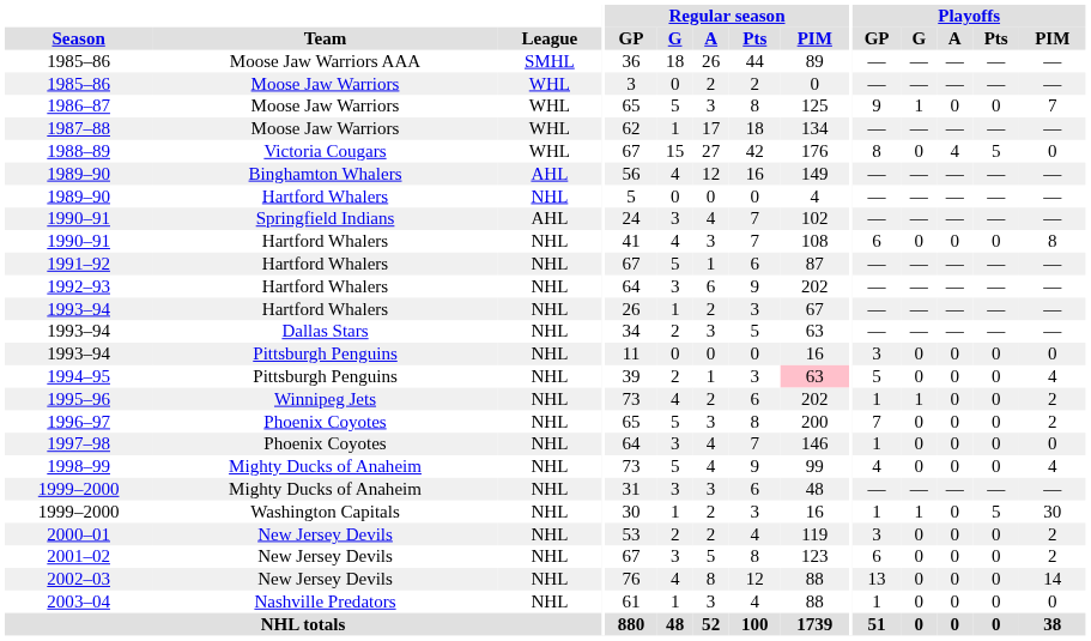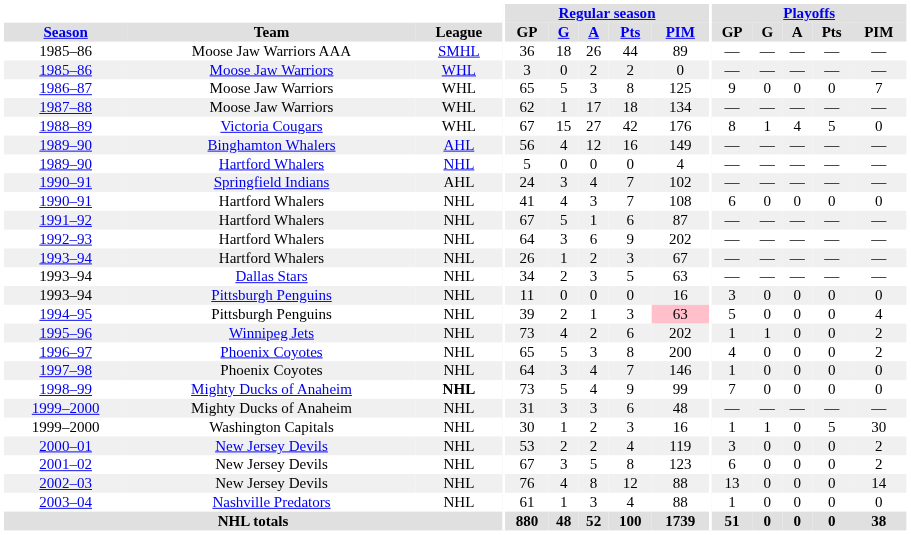 <table border="0" cellpadding="1" cellspacing="0" style="text-align:center; width:60em">
 <tr bgcolor="#e0e0e0">
 <th colspan="3" bgcolor="#ffffff"></th>
 <th rowspan="100" bgcolor="#ffffff"></th>
 <th colspan="5"><a href='#'>Regular season</a></th>
 <th rowspan="100" bgcolor="#ffffff"></th>
 <th colspan="5"><a href='#'>Playoffs</a></th>
 </tr>
 <tr bgcolor="#e0e0e0">
 <th><a href='#'>Season</a></th>
 <th>Team</th>
 <th>League</th>
 <th>GP</th>
 <th><a href='#'>G</a></th>
 <th><a href='#'>A</a></th>
 <th><a href='#'>Pts</a></th>
 <th><a href='#'>PIM</a></th>
 <th>GP</th>
 <th>G</th>
 <th>A</th>
 <th>Pts</th>
 <th>PIM</th>
 </tr>
 <tr>
 <td>1985–86</td>
 <td>Moose Jaw Warriors AAA</td>
 <td><a href='#'>SMHL</a></td>
 <td>36</td>
 <td>18</td>
 <td>26</td>
 <td>44</td>
 <td>89</td>
 <td>—</td>
 <td>—</td>
 <td>—</td>
 <td>—</td>
 <td>—</td>
 </tr>
 <tr bgcolor="#f0f0f0">
 <td><a href='#'>1985–86</a></td>
 <td><a href='#'>Moose Jaw Warriors</a></td>
 <td><a href='#'>WHL</a></td>
 <td>3</td>
 <td>0</td>
 <td>2</td>
 <td>2</td>
 <td>0</td>
 <td>—</td>
 <td>—</td>
 <td>—</td>
 <td>—</td>
 <td>—</td>
 </tr>
 <tr>
 <td><a href='#'>1986–87</a></td>
 <td>Moose Jaw Warriors</td>
 <td>WHL</td>
 <td>65</td>
 <td>5</td>
 <td>3</td>
 <td>8</td>
 <td>125</td>
 <td>9</td>
-<td>1</td>
+<td>0</td>
 <td>0</td>
 <td>0</td>
 <td>7</td>
 </tr>
 <tr bgcolor="#f0f0f0">
 <td><a href='#'>1987–88</a></td>
 <td>Moose Jaw Warriors</td>
 <td>WHL</td>
 <td>62</td>
 <td>1</td>
 <td>17</td>
 <td>18</td>
 <td>134</td>
 <td>—</td>
 <td>—</td>
 <td>—</td>
 <td>—</td>
 <td>—</td>
 </tr>
 <tr>
 <td><a href='#'>1988–89</a></td>
 <td><a href='#'>Victoria Cougars</a></td>
 <td>WHL</td>
 <td>67</td>
 <td>15</td>
 <td>27</td>
 <td>42</td>
 <td>176</td>
 <td>8</td>
-<td>0</td>
+<td>1</td>
 <td>4</td>
 <td>5</td>
 <td>0</td>
 </tr>
 <tr bgcolor="#f0f0f0">
 <td><a href='#'>1989–90</a></td>
 <td><a href='#'>Binghamton Whalers</a></td>
 <td><a href='#'>AHL</a></td>
 <td>56</td>
 <td>4</td>
 <td>12</td>
 <td>16</td>
 <td>149</td>
 <td>—</td>
 <td>—</td>
 <td>—</td>
 <td>—</td>
 <td>—</td>
 </tr>
 <tr>
 <td><a href='#'>1989–90</a></td>
 <td><a href='#'>Hartford Whalers</a></td>
 <td><a href='#'>NHL</a></td>
 <td>5</td>
 <td>0</td>
 <td>0</td>
 <td>0</td>
 <td>4</td>
 <td>—</td>
 <td>—</td>
 <td>—</td>
 <td>—</td>
 <td>—</td>
 </tr>
 <tr bgcolor="#f0f0f0">
 <td><a href='#'>1990–91</a></td>
 <td><a href='#'>Springfield Indians</a></td>
 <td>AHL</td>
 <td>24</td>
 <td>3</td>
 <td>4</td>
 <td>7</td>
 <td>102</td>
 <td>—</td>
 <td>—</td>
 <td>—</td>
 <td>—</td>
 <td>—</td>
 </tr>
 <tr>
 <td><a href='#'>1990–91</a></td>
 <td>Hartford Whalers</td>
 <td>NHL</td>
 <td>41</td>
 <td>4</td>
 <td>3</td>
 <td>7</td>
 <td>108</td>
 <td>6</td>
 <td>0</td>
 <td>0</td>
 <td>0</td>
-<td>8</td>
+<td>0</td>
 </tr>
 <tr bgcolor="#f0f0f0">
 <td><a href='#'>1991–92</a></td>
 <td>Hartford Whalers</td>
 <td>NHL</td>
 <td>67</td>
 <td>5</td>
 <td>1</td>
 <td>6</td>
 <td>87</td>
 <td>—</td>
 <td>—</td>
 <td>—</td>
 <td>—</td>
 <td>—</td>
 </tr>
 <tr>
 <td><a href='#'>1992–93</a></td>
 <td>Hartford Whalers</td>
 <td>NHL</td>
 <td>64</td>
 <td>3</td>
 <td>6</td>
 <td>9</td>
 <td>202</td>
 <td>—</td>
 <td>—</td>
 <td>—</td>
 <td>—</td>
 <td>—</td>
 </tr>
 <tr bgcolor="#f0f0f0">
 <td><a href='#'>1993–94</a></td>
 <td>Hartford Whalers</td>
 <td>NHL</td>
 <td>26</td>
 <td>1</td>
 <td>2</td>
 <td>3</td>
 <td>67</td>
 <td>—</td>
 <td>—</td>
 <td>—</td>
 <td>—</td>
 <td>—</td>
 </tr>
 <tr>
 <td>1993–94</td>
 <td><a href='#'>Dallas Stars</a></td>
 <td>NHL</td>
 <td>34</td>
 <td>2</td>
 <td>3</td>
 <td>5</td>
 <td>63</td>
 <td>—</td>
 <td>—</td>
 <td>—</td>
 <td>—</td>
 <td>—</td>
 </tr>
 <tr bgcolor="#f0f0f0">
 <td>1993–94</td>
 <td><a href='#'>Pittsburgh Penguins</a></td>
 <td>NHL</td>
 <td>11</td>
 <td>0</td>
 <td>0</td>
 <td>0</td>
 <td>16</td>
 <td>3</td>
 <td>0</td>
 <td>0</td>
 <td>0</td>
 <td>0</td>
 </tr>
 <tr>
 <td><a href='#'>1994–95</a></td>
 <td>Pittsburgh Penguins</td>
 <td>NHL</td>
 <td>39</td>
 <td>2</td>
 <td>1</td>
 <td>3</td>
 <td style="background: pink;">63</td>
 <td>5</td>
 <td>0</td>
 <td>0</td>
 <td>0</td>
 <td>4</td>
 </tr>
 <tr bgcolor="#f0f0f0">
 <td><a href='#'>1995–96</a></td>
 <td><a href='#'>Winnipeg Jets</a></td>
 <td>NHL</td>
 <td>73</td>
 <td>4</td>
 <td>2</td>
 <td>6</td>
 <td>202</td>
 <td>1</td>
 <td>1</td>
 <td>0</td>
 <td>0</td>
 <td>2</td>
 </tr>
 <tr>
 <td><a href='#'>1996–97</a></td>
 <td><a href='#'>Phoenix Coyotes</a></td>
 <td>NHL</td>
 <td>65</td>
 <td>5</td>
 <td>3</td>
 <td>8</td>
 <td>200</td>
-<td>7</td>
+<td>4</td>
 <td>0</td>
 <td>0</td>
 <td>0</td>
 <td>2</td>
 </tr>
 <tr bgcolor="#f0f0f0">
 <td><a href='#'>1997–98</a></td>
 <td>Phoenix Coyotes</td>
 <td>NHL</td>
 <td>64</td>
 <td>3</td>
 <td>4</td>
 <td>7</td>
 <td>146</td>
 <td>1</td>
 <td>0</td>
 <td>0</td>
 <td>0</td>
 <td>0</td>
 </tr>
 <tr>
 <td><a href='#'>1998–99</a></td>
 <td><a href='#'>Mighty Ducks of Anaheim</a></td>
-<td>NHL</td>
+<td><strong>NHL</strong></td>
 <td>73</td>
 <td>5</td>
 <td>4</td>
 <td>9</td>
 <td>99</td>
-<td>4</td>
+<td>7</td>
 <td>0</td>
 <td>0</td>
 <td>0</td>
-<td>4</td>
+<td>0</td>
 </tr>
 <tr bgcolor="#f0f0f0">
 <td><a href='#'>1999–2000</a></td>
 <td>Mighty Ducks of Anaheim</td>
 <td>NHL</td>
 <td>31</td>
 <td>3</td>
 <td>3</td>
 <td>6</td>
 <td>48</td>
 <td>—</td>
 <td>—</td>
 <td>—</td>
 <td>—</td>
 <td>—</td>
 </tr>
 <tr>
 <td>1999–2000</td>
 <td>Washington Capitals</td>
 <td>NHL</td>
 <td>30</td>
 <td>1</td>
 <td>2</td>
 <td>3</td>
 <td>16</td>
 <td>1</td>
 <td>1</td>
 <td>0</td>
 <td>5</td>
 <td>30</td>
 </tr>
 <tr bgcolor="#f0f0f0">
 <td><a href='#'>2000–01</a></td>
 <td><a href='#'>New Jersey Devils</a></td>
 <td>NHL</td>
 <td>53</td>
 <td>2</td>
 <td>2</td>
 <td>4</td>
 <td>119</td>
 <td>3</td>
 <td>0</td>
 <td>0</td>
 <td>0</td>
 <td>2</td>
 </tr>
 <tr>
 <td><a href='#'>2001–02</a></td>
 <td>New Jersey Devils</td>
 <td>NHL</td>
 <td>67</td>
 <td>3</td>
 <td>5</td>
 <td>8</td>
 <td>123</td>
 <td>6</td>
 <td>0</td>
 <td>0</td>
 <td>0</td>
 <td>2</td>
 </tr>
 <tr bgcolor="#f0f0f0">
 <td><a href='#'>2002–03</a></td>
 <td>New Jersey Devils</td>
 <td>NHL</td>
 <td>76</td>
 <td>4</td>
 <td>8</td>
 <td>12</td>
 <td>88</td>
 <td>13</td>
 <td>0</td>
 <td>0</td>
 <td>0</td>
 <td>14</td>
 </tr>
 <tr>
 <td><a href='#'>2003–04</a></td>
 <td><a href='#'>Nashville Predators</a></td>
 <td>NHL</td>
 <td>61</td>
 <td>1</td>
 <td>3</td>
 <td>4</td>
 <td>88</td>
 <td>1</td>
 <td>0</td>
 <td>0</td>
 <td>0</td>
 <td>0</td>
 </tr>
 <tr bgcolor="#e0e0e0">
 <th colspan="3">NHL totals</th>
 <th>880</th>
 <th>48</th>
 <th>52</th>
 <th>100</th>
 <th>1739</th>
 <th>51</th>
 <th>0</th>
 <th>0</th>
 <th>0</th>
 <th>38</th>
 </tr>
 </table>
